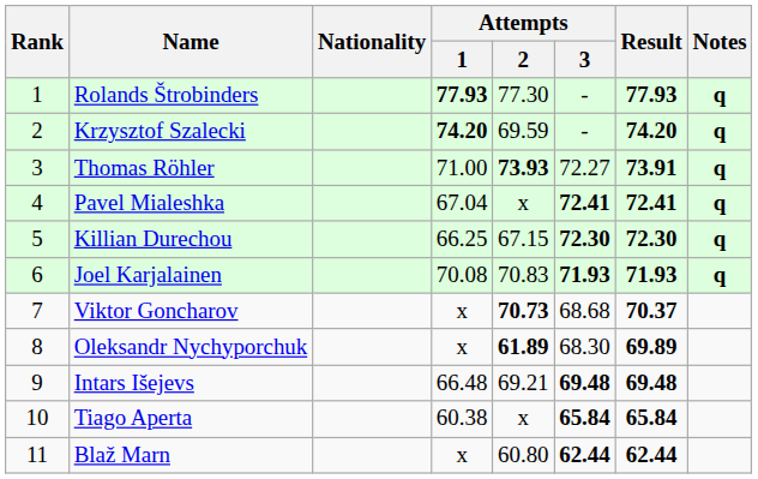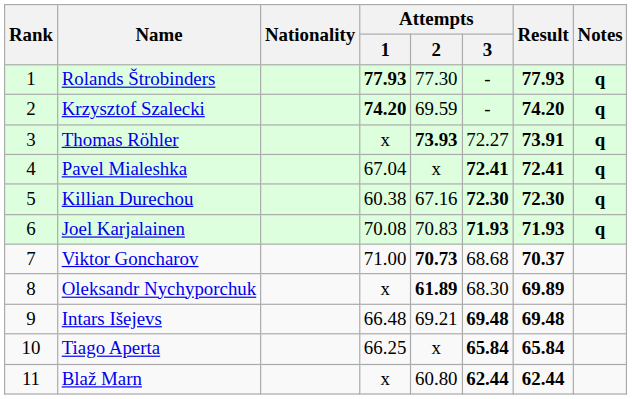 <table class="wikitable sortable" style="text-align:center">
 <tr>
 <th rowspan=2>Rank</th>
 <th rowspan=2>Name</th>
 <th rowspan=2>Nationality</th>
 <th colspan=3>Attempts</th>
 <th rowspan=2>Result</th>
 <th rowspan=2>Notes</th>
 </tr>
 <tr>
 <th>1</th>
 <th>2</th>
 <th>3</th>
 </tr>
 <tr bgcolor=ddffdd>
 <td>1</td>
 <td align=left><a href='#'>Rolands Štrobinders</a></td>
 <td align=left></td>
 <td><strong>77.93</strong></td>
 <td>77.30</td>
 <td>-</td>
 <td><strong>77.93</strong></td>
 <td><strong>q</strong></td>
 </tr>
 <tr bgcolor=ddffdd>
 <td>2</td>
 <td align=left><a href='#'>Krzysztof Szalecki</a></td>
 <td align=left></td>
 <td><strong>74.20</strong></td>
 <td>69.59</td>
 <td>-</td>
 <td><strong>74.20</strong></td>
 <td><strong>q</strong></td>
 </tr>
 <tr bgcolor=ddffdd>
 <td>3</td>
 <td align=left><a href='#'>Thomas Röhler</a></td>
 <td align=left></td>
-<td>71.00</td>
+<td>x</td>
 <td><strong>73.93</strong></td>
 <td>72.27</td>
 <td><strong>73.91</strong></td>
 <td><strong>q</strong></td>
 </tr>
 <tr bgcolor=ddffdd>
 <td>4</td>
 <td align=left><a href='#'>Pavel Mialeshka</a></td>
 <td align=left></td>
 <td>67.04</td>
 <td>x</td>
 <td><strong>72.41</strong></td>
 <td><strong>72.41</strong></td>
 <td><strong>q</strong></td>
 </tr>
 <tr bgcolor=ddffdd>
 <td>5</td>
 <td align=left><a href='#'>Killian Durechou</a></td>
 <td align=left></td>
-<td>66.25</td>
-<td>67.15</td>
+<td>60.38</td>
+<td>67.16</td>
 <td><strong>72.30</strong></td>
 <td><strong>72.30</strong></td>
 <td><strong>q</strong></td>
 </tr>
 <tr bgcolor=ddffdd>
 <td>6</td>
 <td align=left><a href='#'>Joel Karjalainen</a></td>
 <td align=left></td>
 <td>70.08</td>
 <td>70.83</td>
 <td><strong>71.93</strong></td>
 <td><strong>71.93</strong></td>
 <td><strong>q</strong></td>
 </tr>
 <tr>
 <td>7</td>
 <td align=left><a href='#'>Viktor Goncharov</a></td>
 <td align=left></td>
-<td>x</td>
+<td>71.00</td>
 <td><strong>70.73</strong></td>
 <td>68.68</td>
 <td><strong>70.37</strong></td>
 <td></td>
 </tr>
 <tr>
 <td>8</td>
 <td align=left><a href='#'>Oleksandr Nychyporchuk</a></td>
 <td align=left></td>
 <td>x</td>
 <td><strong>61.89</strong></td>
 <td>68.30</td>
 <td><strong>69.89</strong></td>
 <td></td>
 </tr>
 <tr>
 <td>9</td>
 <td align=left><a href='#'>Intars Išejevs</a></td>
 <td align=left></td>
 <td>66.48</td>
 <td>69.21</td>
 <td><strong>69.48</strong></td>
 <td><strong>69.48</strong></td>
 <td></td>
 </tr>
 <tr>
 <td>10</td>
 <td align=left><a href='#'>Tiago Aperta</a></td>
 <td align=left></td>
-<td>60.38</td>
+<td>66.25</td>
 <td>x</td>
 <td><strong>65.84</strong></td>
 <td><strong>65.84</strong></td>
 <td></td>
 </tr>
 <tr>
 <td>11</td>
 <td align=left><a href='#'>Blaž Marn</a></td>
 <td align=left></td>
 <td>x</td>
 <td>60.80</td>
 <td><strong>62.44</strong></td>
 <td><strong>62.44</strong></td>
 <td></td>
 </tr>
 </table>
